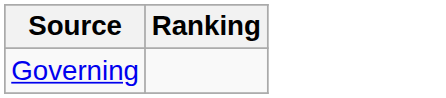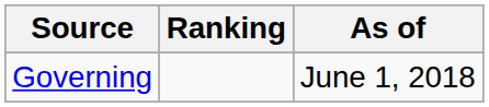 <table class="wikitable" style="text-align:center">
 <tr>
 <th>Source</th>
 <th>Ranking</th>
+<th>As of</th>
 </tr>
 <tr>
 <td><em><a href='#'></em>Governing<em></a></em></td>
 <td></td>
+<td>June 1, 2018</td>
 </tr>
 </table>
